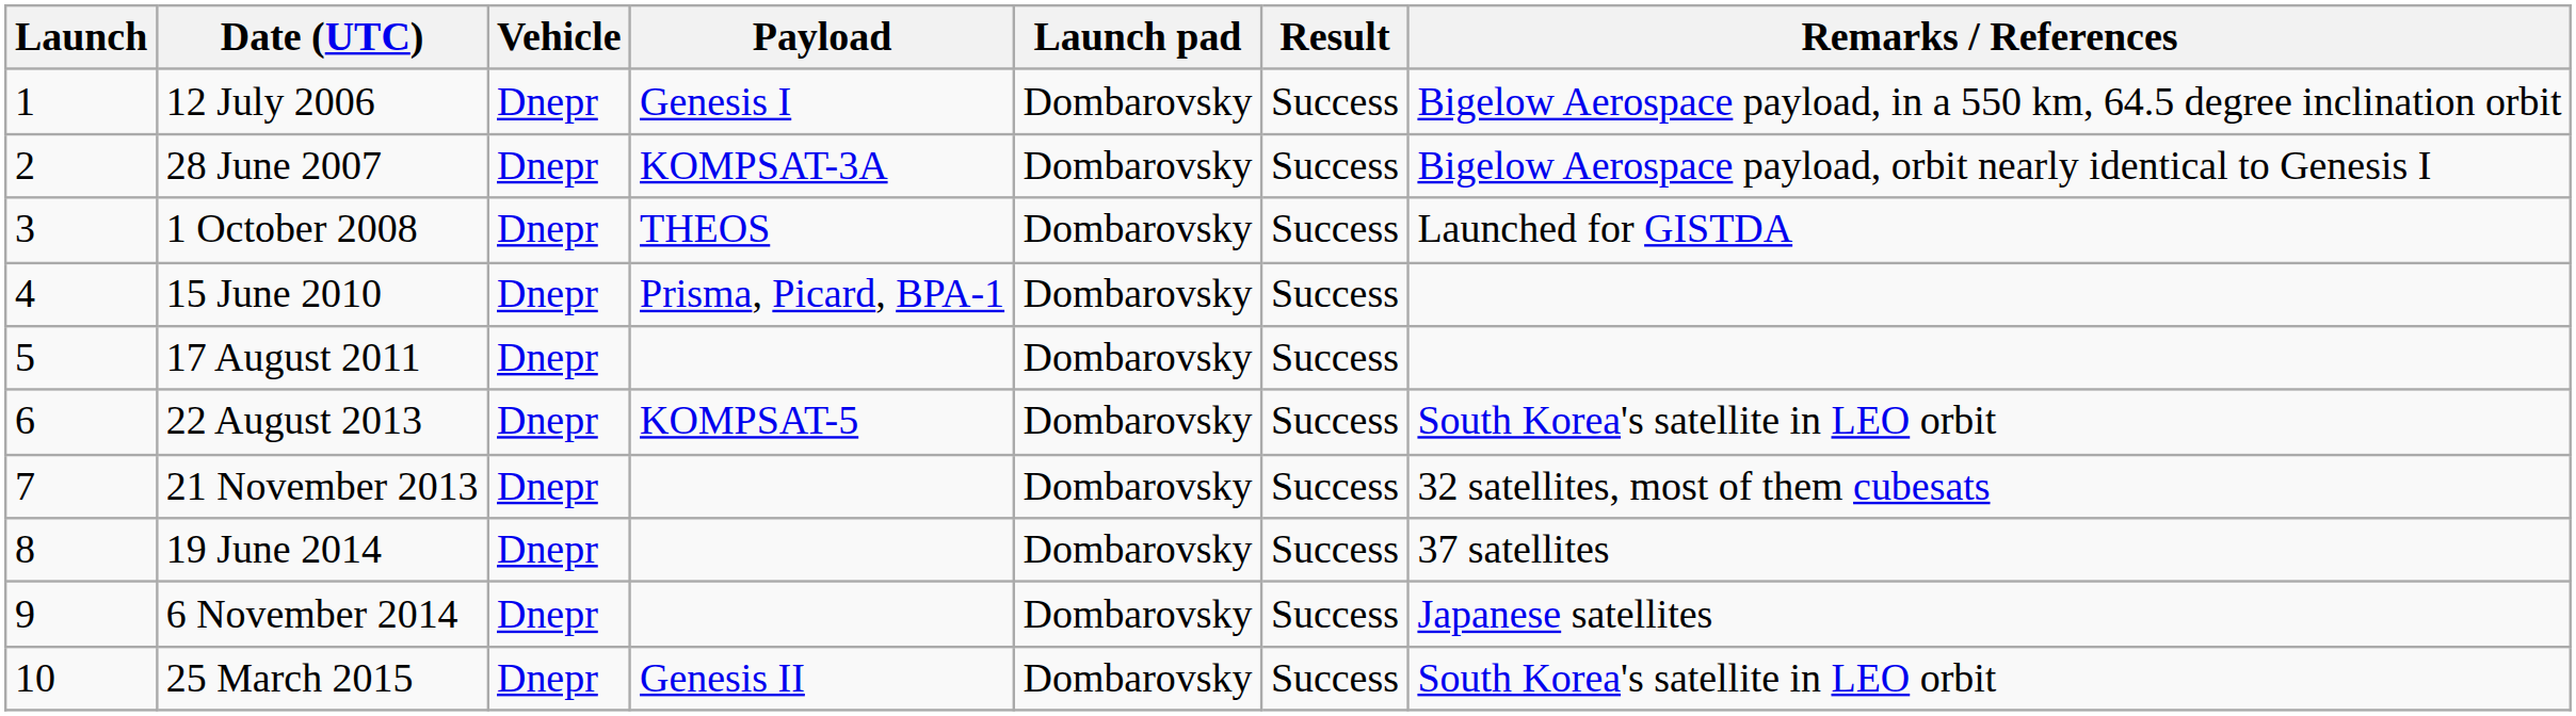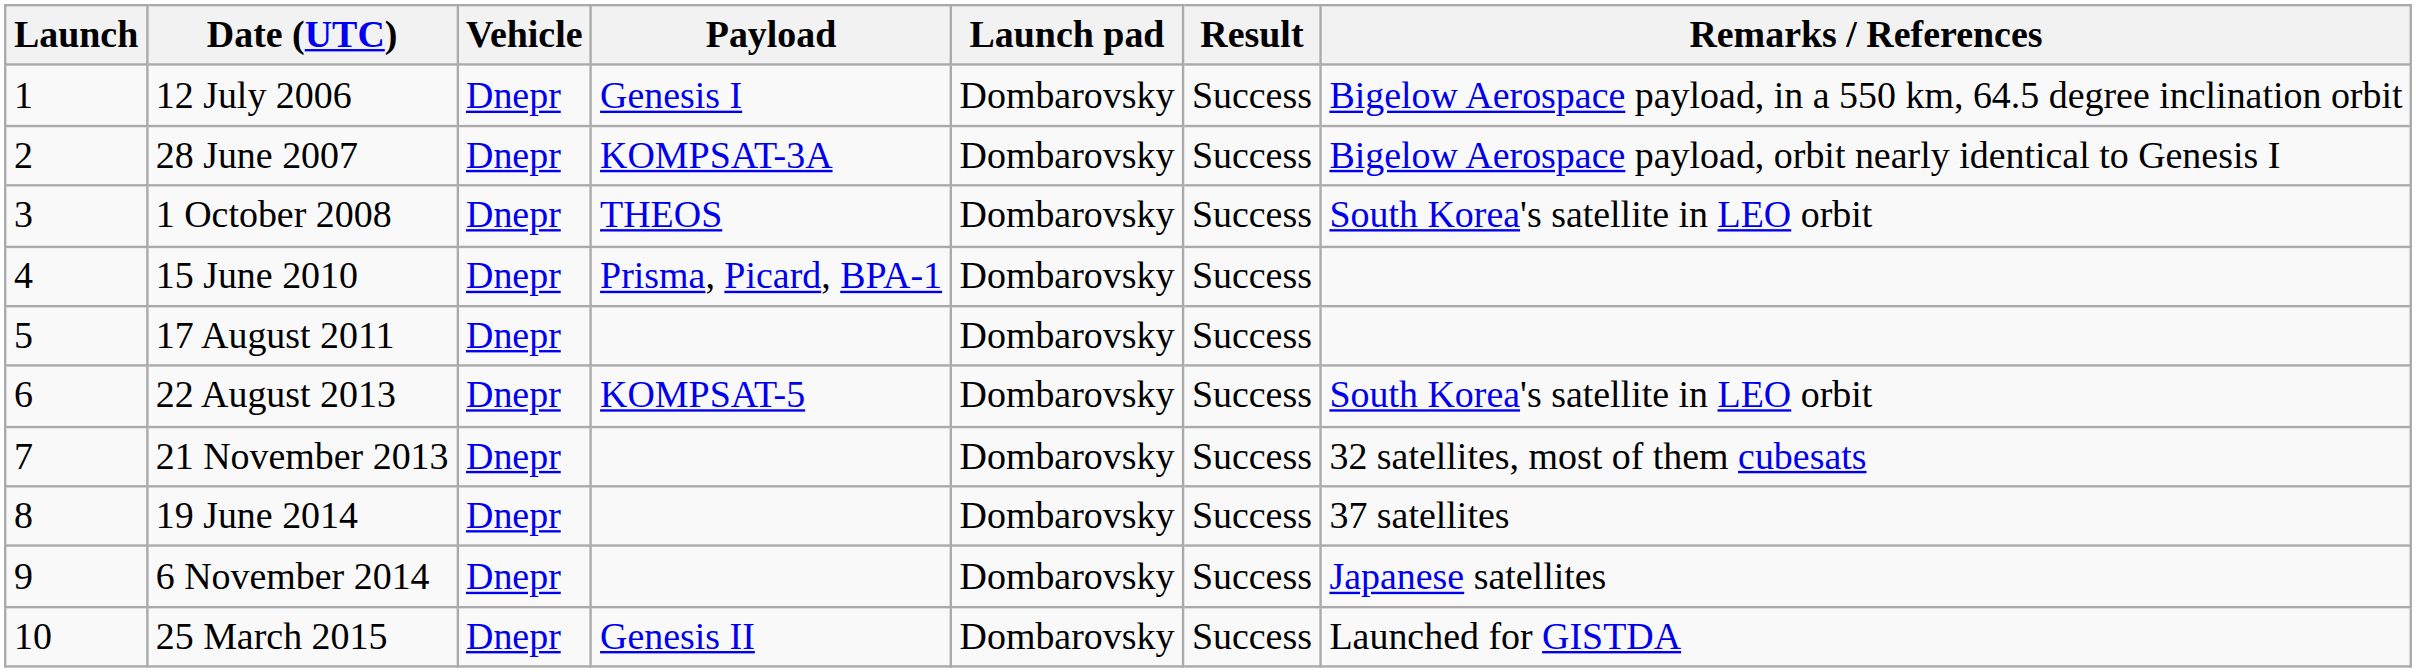 <table class="wikitable">
 <tr>
 <th>Launch</th>
 <th>Date (<a href='#'>UTC</a>)</th>
 <th>Vehicle</th>
 <th>Payload</th>
 <th>Launch pad</th>
 <th>Result</th>
 <th>Remarks / References</th>
 </tr>
 <tr>
 <td>1</td>
 <td>12 July 2006</td>
 <td><a href='#'>Dnepr</a></td>
 <td><a href='#'>Genesis I</a></td>
 <td>Dombarovsky</td>
 <td>Success</td>
 <td><a href='#'>Bigelow Aerospace</a> payload, in a 550 km, 64.5 degree inclination orbit </td>
 </tr>
 <tr>
 <td>2</td>
 <td>28 June 2007</td>
 <td><a href='#'>Dnepr</a></td>
 <td><a href='#'>KOMPSAT-3A</a></td>
 <td>Dombarovsky</td>
 <td>Success</td>
 <td><a href='#'>Bigelow Aerospace</a> payload, orbit nearly identical to Genesis I </td>
 </tr>
 <tr>
 <td>3</td>
 <td>1 October 2008</td>
 <td><a href='#'>Dnepr</a></td>
 <td><a href='#'>THEOS</a></td>
 <td>Dombarovsky</td>
 <td>Success</td>
-<td>Launched for <a href='#'>GISTDA</a></td>
+<td><a href='#'>South Korea</a>'s satellite in <a href='#'>LEO</a> orbit</td>
 </tr>
 <tr>
 <td>4</td>
 <td>15 June 2010</td>
 <td><a href='#'>Dnepr</a></td>
 <td><a href='#'>Prisma</a>, <a href='#'>Picard</a>, <a href='#'>BPA-1</a></td>
 <td>Dombarovsky</td>
 <td>Success</td>
 <td></td>
 </tr>
 <tr>
 <td>5</td>
 <td>17 August 2011</td>
 <td><a href='#'>Dnepr</a></td>
 <td></td>
 <td>Dombarovsky</td>
 <td>Success</td>
 <td></td>
 </tr>
 <tr>
 <td>6</td>
 <td>22 August 2013</td>
 <td><a href='#'>Dnepr</a></td>
 <td><a href='#'>KOMPSAT-5</a></td>
 <td>Dombarovsky</td>
 <td>Success</td>
 <td><a href='#'>South Korea</a>'s satellite in <a href='#'>LEO</a> orbit</td>
 </tr>
 <tr>
 <td>7</td>
 <td>21 November 2013</td>
 <td><a href='#'>Dnepr</a></td>
 <td></td>
 <td>Dombarovsky</td>
 <td>Success</td>
 <td>32 satellites, most of them <a href='#'>cubesats</a></td>
 </tr>
 <tr>
 <td>8</td>
 <td>19 June 2014</td>
 <td><a href='#'>Dnepr</a></td>
 <td></td>
 <td>Dombarovsky</td>
 <td>Success</td>
 <td>37 satellites</td>
 </tr>
 <tr>
 <td>9</td>
 <td>6 November 2014</td>
 <td><a href='#'>Dnepr</a></td>
 <td></td>
 <td>Dombarovsky</td>
 <td>Success</td>
 <td><a href='#'>Japanese</a> satellites</td>
 </tr>
 <tr>
 <td>10</td>
 <td>25 March 2015</td>
 <td><a href='#'>Dnepr</a></td>
 <td><a href='#'>Genesis II</a></td>
 <td>Dombarovsky</td>
 <td>Success</td>
-<td><a href='#'>South Korea</a>'s satellite in <a href='#'>LEO</a> orbit</td>
+<td>Launched for <a href='#'>GISTDA</a></td>
 </tr>
 </table>
